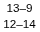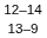 <table style="text-align:center">
 <tr>
 <th width=200></th>
 <th width=100></th>
 <th width=200></th>
 </tr>
 <tr>
+<td align=right></td>
+<td>12–14</td>
+<td align=left><strong></strong></td>
+</tr>
+<tr>
 <td align=right><strong></strong></td>
 <td>13–9</td>
 <td align=left></td>
 </tr>
-<tr>
-<td align=right></td>
-<td>12–14</td>
-<td align=left><strong></strong></td>
-</tr>
 </table>
